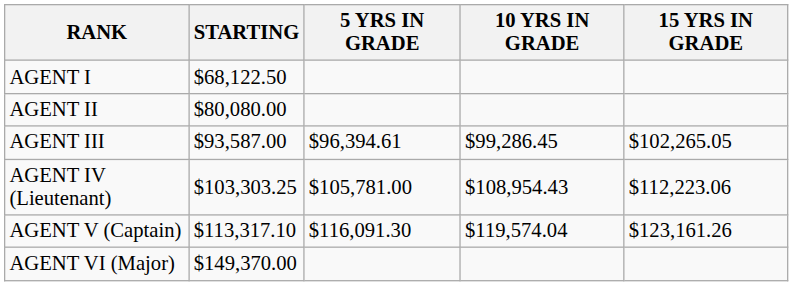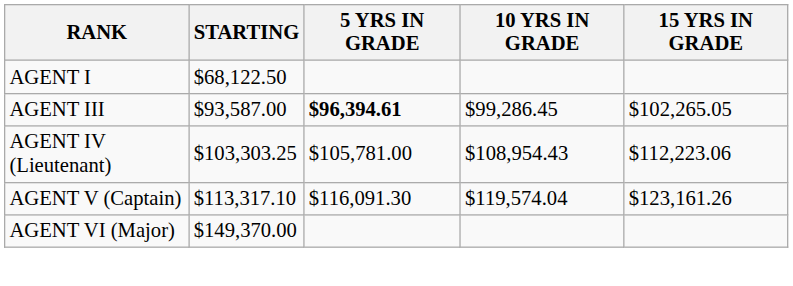 <table class="wikitable col1left col2right col3right col4right col5right">
 <tr>
 <th>RANK</th>
 <th>STARTING</th>
 <th>5 YRS IN GRADE</th>
 <th>10 YRS IN GRADE</th>
 <th>15 YRS IN GRADE</th>
 </tr>
 <tr>
 <td>AGENT I</td>
 <td>$68,122.50</td>
 <td></td>
 <td></td>
 <td></td>
 </tr>
 <tr>
-<td>AGENT II</td>
-<td>$80,080.00</td>
-<td></td>
-<td></td>
-<td></td>
-</tr>
-<tr>
 <td>AGENT III</td>
 <td>$93,587.00</td>
-<td>$96,394.61</td>
+<td><strong>$96,394.61</strong></td>
 <td>$99,286.45</td>
 <td>$102,265.05</td>
 </tr>
 <tr>
 <td>AGENT IV (Lieutenant)</td>
 <td>$103,303.25</td>
 <td>$105,781.00</td>
 <td>$108,954.43</td>
 <td>$112,223.06</td>
 </tr>
 <tr>
 <td>AGENT V (Captain)</td>
 <td>$113,317.10</td>
 <td>$116,091.30</td>
 <td>$119,574.04</td>
 <td>$123,161.26</td>
 </tr>
 <tr>
 <td>AGENT VI (Major)</td>
 <td>$149,370.00</td>
 <td></td>
 <td></td>
 <td></td>
 </tr>
 </table>
